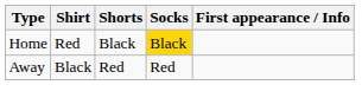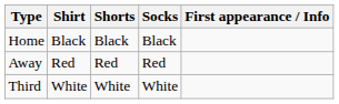 <table class="wikitable">
 <tr>
 <th>Type</th>
 <th>Shirt</th>
 <th>Shorts</th>
 <th>Socks</th>
 <th>First appearance / Info</th>
 </tr>
 <tr>
 <td>Home</td>
-<td>Red</td>
 <td>Black</td>
-<td style="background: gold;">Black</td>
+<td>Black</td>
+<td>Black</td>
 <td></td>
 </tr>
 <tr>
 <td>Away</td>
-<td>Black</td>
+<td>Red</td>
 <td>Red</td>
 <td>Red</td>
 <td></td>
 </tr>
+<tr>
+<td>Third</td>
+<td>White</td>
+<td>White</td>
+<td>White</td>
+<td></td>
+</tr>
 </table>
